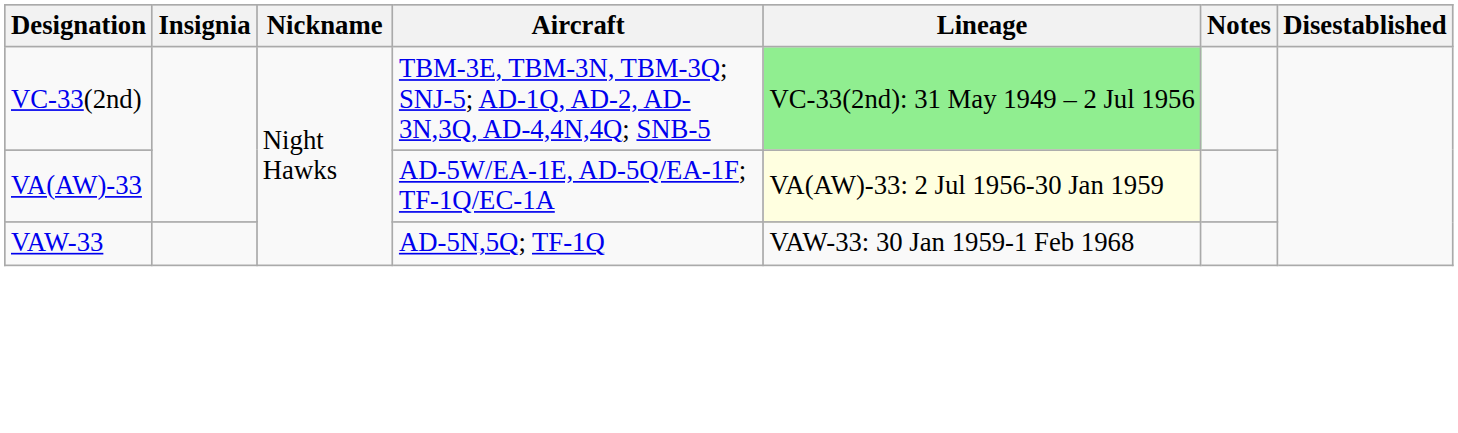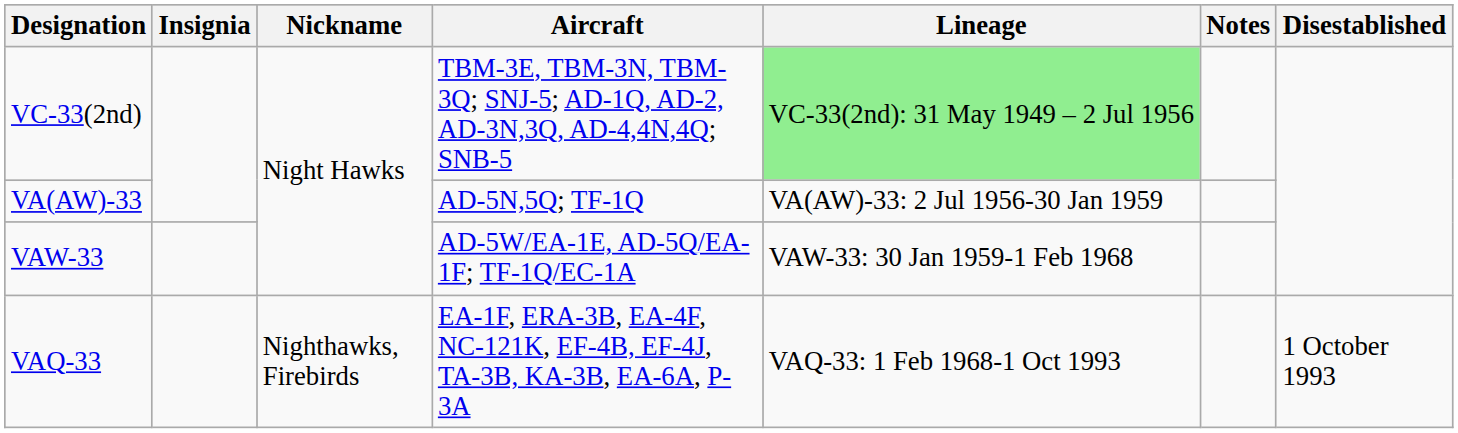 <table class="wikitable">
 <tr>
 <th>Designation</th>
 <th>Insignia</th>
 <th>Nickname</th>
 <th>Aircraft</th>
 <th>Lineage</th>
 <th>Notes</th>
 <th>Disestablished</th>
 </tr>
 <tr>
 <td><a href='#'>VC-33</a>(2nd)</td>
 <td Rowspan="2"></td>
 <td Rowspan="3">Night Hawks</td>
 <td><a href='#'>TBM-3E, TBM-3N, TBM-3Q</a>; <a href='#'>SNJ-5</a>; <a href='#'>AD-1Q, AD-2, AD-3N,3Q, AD-4,4N,4Q</a>; <a href='#'>SNB-5</a></td>
 <td style="background: lightgreen; white-space: nowrap;">VC-33(2nd): 31 May 1949 – 2 Jul 1956</td>
 <td></td>
 </tr>
 <tr>
 <td><a href='#'>VA(AW)-33</a></td>
-<td><a href='#'>AD-5W/EA-1E, AD-5Q/EA-1F</a>; <a href='#'>TF-1Q/EC-1A</a></td>
-<td style="background: lightyellow; white-space: nowrap;">VA(AW)-33: 2 Jul 1956-30 Jan 1959</td>
+<td><a href='#'>AD-5N,5Q</a>; <a href='#'>TF-1Q</a></td>
+<td style="white-space: nowrap;">VA(AW)-33: 2 Jul 1956-30 Jan 1959</td>
 <td></td>
 </tr>
 <tr>
 <td><a href='#'>VAW-33</a></td>
 <td></td>
-<td><a href='#'>AD-5N,5Q</a>; <a href='#'>TF-1Q</a></td>
+<td><a href='#'>AD-5W/EA-1E, AD-5Q/EA-1F</a>; <a href='#'>TF-1Q/EC-1A</a></td>
 <td style="white-space: nowrap;">VAW-33: 30 Jan 1959-1 Feb 1968</td>
 <td></td>
 </tr>
+<tr>
+<td><a href='#'>VAQ-33</a></td>
+<td><br></td>
+<td>Nighthawks, Firebirds</td>
+<td><a href='#'>EA-1F</a>, <a href='#'>ERA-3B</a>, <a href='#'>EA-4F</a>, <a href='#'>NC-121K</a>, <a href='#'>EF-4B, EF-4J</a>, <a href='#'>TA-3B, KA-3B</a>, <a href='#'>EA-6A</a>, <a href='#'>P-3A</a></td>
+<td style="white-space: nowrap;">VAQ-33: 1 Feb 1968-1 Oct 1993</td>
+<td></td>
+<td>1 October 1993</td>
+</tr>
 </table>
